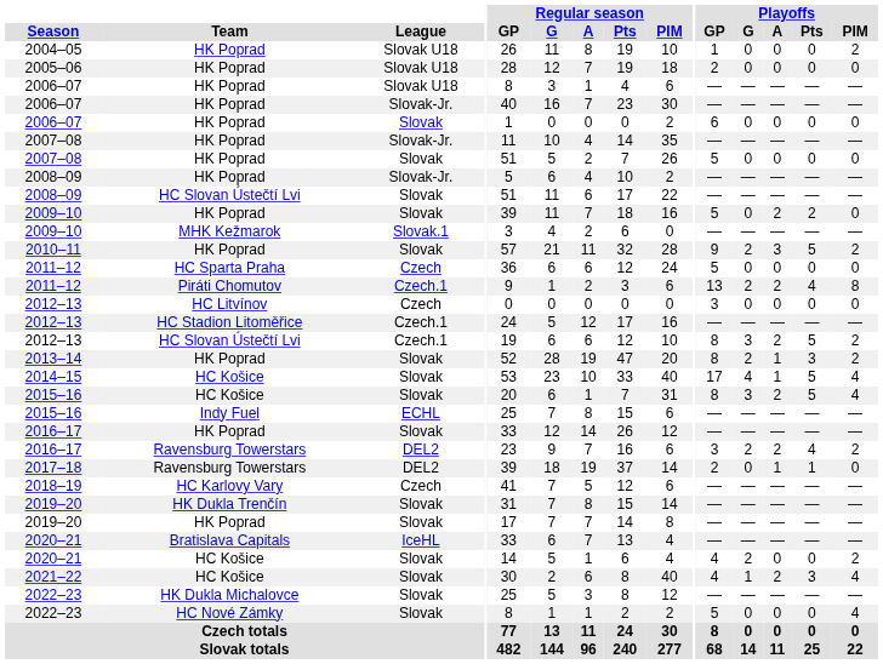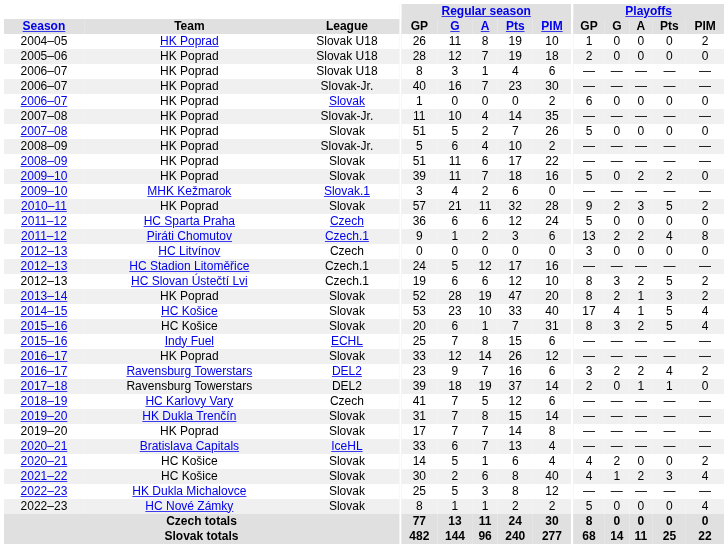 <table border="0" cellpadding="1" cellspacing="0" style="text-align:center; width:60em">
 <tr bgcolor="#e0e0e0">
 <th colspan="3" bgcolor="#ffffff"></th>
 <th rowspan="107" bgcolor="#ffffff"></th>
 <th colspan="5"><a href='#'>Regular season</a></th>
 <th rowspan="107" bgcolor="#ffffff"></th>
 <th colspan="5"><a href='#'>Playoffs</a></th>
 </tr>
 <tr bgcolor="#e0e0e0">
 <th><a href='#'>Season</a></th>
 <th>Team</th>
 <th>League</th>
 <th>GP</th>
 <th><a href='#'>G</a></th>
 <th><a href='#'>A</a></th>
 <th><a href='#'>Pts</a></th>
 <th><a href='#'>PIM</a></th>
 <th>GP</th>
 <th>G</th>
 <th>A</th>
 <th>Pts</th>
 <th>PIM</th>
 </tr>
 <tr>
 <td>2004–05</td>
 <td><a href='#'>HK Poprad</a></td>
 <td>Slovak U18</td>
 <td>26</td>
 <td>11</td>
 <td>8</td>
 <td>19</td>
 <td>10</td>
 <td>1</td>
 <td>0</td>
 <td>0</td>
 <td>0</td>
 <td>2</td>
 </tr>
 <tr bgcolor="#f0f0f0">
 <td>2005–06</td>
 <td>HK Poprad</td>
 <td>Slovak U18</td>
 <td>28</td>
 <td>12</td>
 <td>7</td>
 <td>19</td>
 <td>18</td>
 <td>2</td>
 <td>0</td>
 <td>0</td>
 <td>0</td>
 <td>0</td>
 </tr>
 <tr>
 <td>2006–07</td>
 <td>HK Poprad</td>
 <td>Slovak U18</td>
 <td>8</td>
 <td>3</td>
 <td>1</td>
 <td>4</td>
 <td>6</td>
 <td>—</td>
 <td>—</td>
 <td>—</td>
 <td>—</td>
 <td>—</td>
 </tr>
 <tr bgcolor="#f0f0f0">
 <td>2006–07</td>
 <td>HK Poprad</td>
 <td>Slovak-Jr.</td>
 <td>40</td>
 <td>16</td>
 <td>7</td>
 <td>23</td>
 <td>30</td>
 <td>—</td>
 <td>—</td>
 <td>—</td>
 <td>—</td>
 <td>—</td>
 </tr>
 <tr>
 <td><a href='#'>2006–07</a></td>
 <td>HK Poprad</td>
 <td><a href='#'>Slovak</a></td>
 <td>1</td>
 <td>0</td>
 <td>0</td>
 <td>0</td>
 <td>2</td>
 <td>6</td>
 <td>0</td>
 <td>0</td>
 <td>0</td>
 <td>0</td>
 </tr>
 <tr bgcolor="#f0f0f0">
 <td>2007–08</td>
 <td>HK Poprad</td>
 <td>Slovak-Jr.</td>
 <td>11</td>
 <td>10</td>
 <td>4</td>
 <td>14</td>
 <td>35</td>
 <td>—</td>
 <td>—</td>
 <td>—</td>
 <td>—</td>
 <td>—</td>
 </tr>
 <tr>
 <td><a href='#'>2007–08</a></td>
 <td>HK Poprad</td>
 <td>Slovak</td>
 <td>51</td>
 <td>5</td>
 <td>2</td>
 <td>7</td>
 <td>26</td>
 <td>5</td>
 <td>0</td>
 <td>0</td>
 <td>0</td>
 <td>0</td>
 </tr>
 <tr bgcolor="#f0f0f0">
 <td>2008–09</td>
 <td>HK Poprad</td>
 <td>Slovak-Jr.</td>
 <td>5</td>
 <td>6</td>
 <td>4</td>
 <td>10</td>
 <td>2</td>
 <td>—</td>
 <td>—</td>
 <td>—</td>
 <td>—</td>
 <td>—</td>
 </tr>
 <tr>
 <td><a href='#'>2008–09</a></td>
-<td><a href='#'>HC Slovan Ústečtí Lvi</a></td>
+<td>HK Poprad</td>
 <td>Slovak</td>
 <td>51</td>
 <td>11</td>
 <td>6</td>
 <td>17</td>
 <td>22</td>
 <td>—</td>
 <td>—</td>
 <td>—</td>
 <td>—</td>
 <td>—</td>
 </tr>
 <tr bgcolor="#f0f0f0">
 <td><a href='#'>2009–10</a></td>
 <td>HK Poprad</td>
 <td>Slovak</td>
 <td>39</td>
 <td>11</td>
 <td>7</td>
 <td>18</td>
 <td>16</td>
 <td>5</td>
 <td>0</td>
 <td>2</td>
 <td>2</td>
 <td>0</td>
 </tr>
 <tr>
 <td><a href='#'>2009–10</a></td>
 <td><a href='#'>MHK Kežmarok</a></td>
 <td><a href='#'>Slovak.1</a></td>
 <td>3</td>
 <td>4</td>
 <td>2</td>
 <td>6</td>
 <td>0</td>
 <td>—</td>
 <td>—</td>
 <td>—</td>
 <td>—</td>
 <td>—</td>
 </tr>
 <tr bgcolor="#f0f0f0">
 <td><a href='#'>2010–11</a></td>
 <td>HK Poprad</td>
 <td>Slovak</td>
 <td>57</td>
 <td>21</td>
 <td>11</td>
 <td>32</td>
 <td>28</td>
 <td>9</td>
 <td>2</td>
 <td>3</td>
 <td>5</td>
 <td>2</td>
 </tr>
 <tr>
 <td><a href='#'>2011–12</a></td>
 <td><a href='#'>HC Sparta Praha</a></td>
 <td><a href='#'>Czech</a></td>
 <td>36</td>
 <td>6</td>
 <td>6</td>
 <td>12</td>
 <td>24</td>
 <td>5</td>
 <td>0</td>
 <td>0</td>
 <td>0</td>
 <td>0</td>
 </tr>
 <tr bgcolor="#f0f0f0">
 <td><a href='#'>2011–12</a></td>
 <td><a href='#'>Piráti Chomutov</a></td>
 <td><a href='#'>Czech.1</a></td>
 <td>9</td>
 <td>1</td>
 <td>2</td>
 <td>3</td>
 <td>6</td>
 <td>13</td>
 <td>2</td>
 <td>2</td>
 <td>4</td>
 <td>8</td>
 </tr>
 <tr>
 <td><a href='#'>2012–13</a></td>
 <td><a href='#'>HC Litvínov</a></td>
 <td>Czech</td>
 <td>0</td>
 <td>0</td>
 <td>0</td>
 <td>0</td>
 <td>0</td>
 <td>3</td>
 <td>0</td>
 <td>0</td>
 <td>0</td>
 <td>0</td>
 </tr>
 <tr bgcolor="#f0f0f0">
 <td><a href='#'>2012–13</a></td>
 <td><a href='#'>HC Stadion Litoměřice</a></td>
 <td>Czech.1</td>
 <td>24</td>
 <td>5</td>
 <td>12</td>
 <td>17</td>
 <td>16</td>
 <td>—</td>
 <td>—</td>
 <td>—</td>
 <td>—</td>
 <td>—</td>
 </tr>
 <tr>
 <td>2012–13</td>
 <td><a href='#'>HC Slovan Ústečtí Lvi</a></td>
 <td>Czech.1</td>
 <td>19</td>
 <td>6</td>
 <td>6</td>
 <td>12</td>
 <td>10</td>
 <td>8</td>
 <td>3</td>
 <td>2</td>
 <td>5</td>
 <td>2</td>
 </tr>
 <tr bgcolor="#f0f0f0">
 <td><a href='#'>2013–14</a></td>
 <td>HK Poprad</td>
 <td>Slovak</td>
 <td>52</td>
 <td>28</td>
 <td>19</td>
 <td>47</td>
 <td>20</td>
 <td>8</td>
 <td>2</td>
 <td>1</td>
 <td>3</td>
 <td>2</td>
 </tr>
 <tr>
 <td><a href='#'>2014–15</a></td>
 <td><a href='#'>HC Košice</a></td>
 <td>Slovak</td>
 <td>53</td>
 <td>23</td>
 <td>10</td>
 <td>33</td>
 <td>40</td>
 <td>17</td>
 <td>4</td>
 <td>1</td>
 <td>5</td>
 <td>4</td>
 </tr>
 <tr bgcolor="#f0f0f0">
 <td><a href='#'>2015–16</a></td>
 <td>HC Košice</td>
 <td>Slovak</td>
 <td>20</td>
 <td>6</td>
 <td>1</td>
 <td>7</td>
 <td>31</td>
 <td>8</td>
 <td>3</td>
 <td>2</td>
 <td>5</td>
 <td>4</td>
 </tr>
 <tr>
 <td><a href='#'>2015–16</a></td>
 <td><a href='#'>Indy Fuel</a></td>
 <td><a href='#'>ECHL</a></td>
 <td>25</td>
 <td>7</td>
 <td>8</td>
 <td>15</td>
 <td>6</td>
 <td>—</td>
 <td>—</td>
 <td>—</td>
 <td>—</td>
 <td>—</td>
 </tr>
 <tr bgcolor="#f0f0f0">
 <td><a href='#'>2016–17</a></td>
 <td>HK Poprad</td>
 <td>Slovak</td>
 <td>33</td>
 <td>12</td>
 <td>14</td>
 <td>26</td>
 <td>12</td>
 <td>—</td>
 <td>—</td>
 <td>—</td>
 <td>—</td>
 <td>—</td>
 </tr>
 <tr>
 <td><a href='#'>2016–17</a></td>
 <td><a href='#'>Ravensburg Towerstars</a></td>
 <td><a href='#'>DEL2</a></td>
 <td>23</td>
 <td>9</td>
 <td>7</td>
 <td>16</td>
 <td>6</td>
 <td>3</td>
 <td>2</td>
 <td>2</td>
 <td>4</td>
 <td>2</td>
 </tr>
 <tr bgcolor="#f0f0f0">
 <td><a href='#'>2017–18</a></td>
 <td>Ravensburg Towerstars</td>
 <td>DEL2</td>
 <td>39</td>
 <td>18</td>
 <td>19</td>
 <td>37</td>
 <td>14</td>
 <td>2</td>
 <td>0</td>
 <td>1</td>
 <td>1</td>
 <td>0</td>
 </tr>
 <tr>
 <td><a href='#'>2018–19</a></td>
 <td><a href='#'>HC Karlovy Vary</a></td>
 <td>Czech</td>
 <td>41</td>
 <td>7</td>
 <td>5</td>
 <td>12</td>
 <td>6</td>
 <td>—</td>
 <td>—</td>
 <td>—</td>
 <td>—</td>
 <td>—</td>
 </tr>
 <tr bgcolor="#f0f0f0">
 <td><a href='#'>2019–20</a></td>
 <td><a href='#'>HK Dukla Trenčín</a></td>
 <td>Slovak</td>
 <td>31</td>
 <td>7</td>
 <td>8</td>
 <td>15</td>
 <td>14</td>
 <td>—</td>
 <td>—</td>
 <td>—</td>
 <td>—</td>
 <td>—</td>
 </tr>
 <tr>
 <td>2019–20</td>
 <td>HK Poprad</td>
 <td>Slovak</td>
 <td>17</td>
 <td>7</td>
 <td>7</td>
 <td>14</td>
 <td>8</td>
 <td>—</td>
 <td>—</td>
 <td>—</td>
 <td>—</td>
 <td>—</td>
 </tr>
 <tr bgcolor="#f0f0f0">
 <td><a href='#'>2020–21</a></td>
 <td><a href='#'>Bratislava Capitals</a></td>
 <td><a href='#'>IceHL</a></td>
 <td>33</td>
 <td>6</td>
 <td>7</td>
 <td>13</td>
 <td>4</td>
 <td>—</td>
 <td>—</td>
 <td>—</td>
 <td>—</td>
 <td>—</td>
 </tr>
 <tr>
 <td><a href='#'>2020–21</a></td>
 <td>HC Košice</td>
 <td>Slovak</td>
 <td>14</td>
 <td>5</td>
 <td>1</td>
 <td>6</td>
 <td>4</td>
 <td>4</td>
 <td>2</td>
 <td>0</td>
 <td>0</td>
 <td>2</td>
 </tr>
 <tr bgcolor="#f0f0f0">
 <td><a href='#'>2021–22</a></td>
 <td>HC Košice</td>
 <td>Slovak</td>
 <td>30</td>
 <td>2</td>
 <td>6</td>
 <td>8</td>
 <td>40</td>
 <td>4</td>
 <td>1</td>
 <td>2</td>
 <td>3</td>
 <td>4</td>
 </tr>
 <tr>
 <td><a href='#'>2022–23</a></td>
 <td><a href='#'>HK Dukla Michalovce</a></td>
 <td>Slovak</td>
 <td>25</td>
 <td>5</td>
 <td>3</td>
 <td>8</td>
 <td>12</td>
 <td>—</td>
 <td>—</td>
 <td>—</td>
 <td>—</td>
 <td>—</td>
 </tr>
 <tr bgcolor="#f0f0f0">
 <td>2022–23</td>
 <td><a href='#'>HC Nové Zámky</a></td>
 <td>Slovak</td>
 <td>8</td>
 <td>1</td>
 <td>1</td>
 <td>2</td>
 <td>2</td>
 <td>5</td>
 <td>0</td>
 <td>0</td>
 <td>0</td>
 <td>4</td>
 </tr>
 <tr bgcolor="#e0e0e0">
 <th colspan="3">Czech totals</th>
 <th>77</th>
 <th>13</th>
 <th>11</th>
 <th>24</th>
 <th>30</th>
 <th>8</th>
 <th>0</th>
 <th>0</th>
 <th>0</th>
 <th>0</th>
 </tr>
 <tr bgcolor="#e0e0e0">
 <th colspan="3">Slovak totals</th>
 <th>482</th>
 <th>144</th>
 <th>96</th>
 <th>240</th>
 <th>277</th>
 <th>68</th>
 <th>14</th>
 <th>11</th>
 <th>25</th>
 <th>22</th>
 </tr>
 </table>
